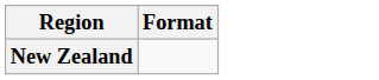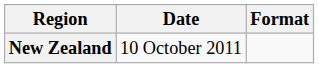 <table class="wikitable plainrowheaders">
 <tr>
 <th>Region</th>
+<th>Date</th>
 <th>Format</th>
 </tr>
 <tr>
 <th scope="row">New Zealand</th>
+<td>10 October 2011</td>
 <td></td>
 </tr>
 </table>
